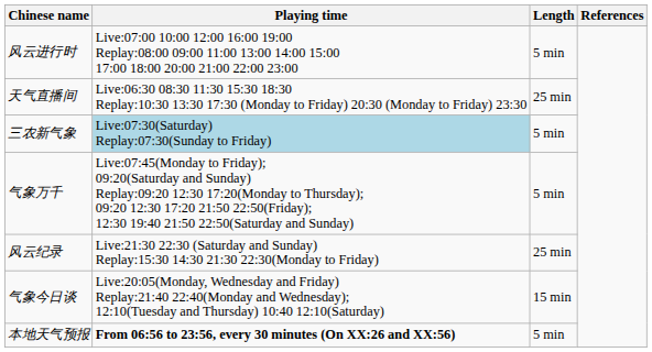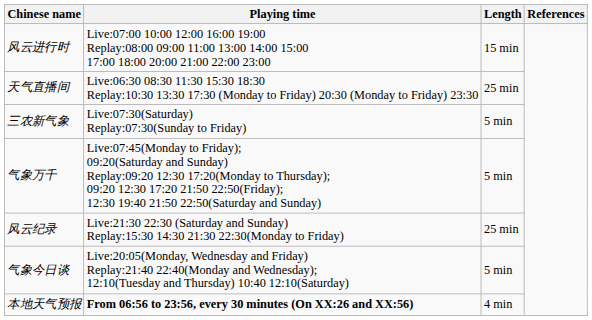 <table class="wikitable">
 <tr>
 <th>Chinese name</th>
 <th>Playing time</th>
 <th>Length</th>
 <th>References</th>
 </tr>
 <tr>
 <td><em>风云进行时</em></td>
 <td>Live:07:00 10:00 12:00 16:00 19:00<br>Replay:08:00 09:00 11:00 13:00 14:00 15:00<br>17:00 18:00 20:00 21:00 22:00 23:00</td>
-<td>5 min</td>
+<td>15 min</td>
 <td rowspan="7"></td>
 </tr>
 <tr>
 <td><em>天气直播间</em></td>
 <td>Live:06:30 08:30 11:30 15:30 18:30<br>Replay:10:30 13:30 17:30 (Monday to Friday) 20:30 (Monday to Friday) 23:30</td>
 <td>25 min</td>
 </tr>
 <tr>
 <td><em>三农新气象</em></td>
-<td style="background: lightblue;">Live:07:30(Saturday)<br>Replay:07:30(Sunday to Friday)</td>
+<td>Live:07:30(Saturday)<br>Replay:07:30(Sunday to Friday)</td>
 <td>5 min</td>
 </tr>
 <tr>
 <td><em>气象万千</em></td>
 <td>Live:07:45(Monday to Friday);<br>09:20(Saturday and Sunday)<br>Replay:09:20 12:30 17:20(Monday to Thursday);<br>09:20 12:30 17:20 21:50 22:50(Friday);<br>12:30 19:40 21:50 22:50(Saturday and Sunday)</td>
 <td>5 min</td>
 </tr>
 <tr>
 <td><em>风云纪录</em></td>
 <td>Live:21:30 22:30 (Saturday and Sunday)<br>Replay:15:30 14:30 21:30 22:30(Monday to Friday)</td>
 <td>25 min</td>
 </tr>
 <tr>
 <td><em>气象今日谈</em></td>
 <td>Live:20:05(Monday, Wednesday and Friday)<br>Replay:21:40 22:40(Monday and Wednesday);<br>12:10(Tuesday and Thursday) 10:40 12:10(Saturday)</td>
-<td>15 min</td>
+<td>5 min</td>
 </tr>
 <tr>
 <td><em>本地天气预报</em></td>
 <td><strong>From 06:56 to 23:56, every 30 minutes (On XX:26 and XX:56)</strong></td>
-<td>5 min</td>
+<td>4 min</td>
 </tr>
 </table>
